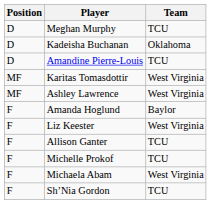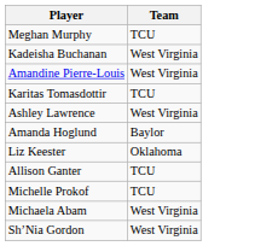 <table class="wikitable">
 <tr>
-<th>Position</th>
 <th>Player</th>
 <th>Team</th>
 </tr>
 <tr>
-<td>D</td>
 <td>Meghan Murphy</td>
 <td>TCU</td>
 </tr>
 <tr>
-<td>D</td>
 <td>Kadeisha Buchanan</td>
-<td>Oklahoma</td>
+<td>West Virginia</td>
 </tr>
 <tr>
-<td>D</td>
 <td><a href='#'>Amandine Pierre-Louis</a></td>
+<td>West Virginia</td>
+</tr>
+<tr>
+<td>Karitas Tomasdottir</td>
 <td>TCU</td>
 </tr>
 <tr>
-<td>MF</td>
-<td>Karitas Tomasdottir</td>
-<td>West Virginia</td>
-</tr>
-<tr>
-<td>MF</td>
 <td>Ashley Lawrence</td>
 <td>West Virginia</td>
 </tr>
 <tr>
-<td>F</td>
 <td>Amanda Hoglund</td>
 <td>Baylor</td>
 </tr>
 <tr>
-<td>F</td>
 <td>Liz Keester</td>
-<td>West Virginia</td>
+<td>Oklahoma</td>
 </tr>
 <tr>
-<td>F</td>
 <td>Allison Ganter</td>
 <td>TCU</td>
 </tr>
 <tr>
-<td>F</td>
 <td>Michelle Prokof</td>
 <td>TCU</td>
 </tr>
 <tr>
-<td>F</td>
 <td>Michaela Abam</td>
 <td>West Virginia</td>
 </tr>
 <tr>
-<td>F</td>
 <td>Sh’Nia Gordon</td>
-<td>TCU</td>
+<td>West Virginia</td>
 </tr>
 </table>
